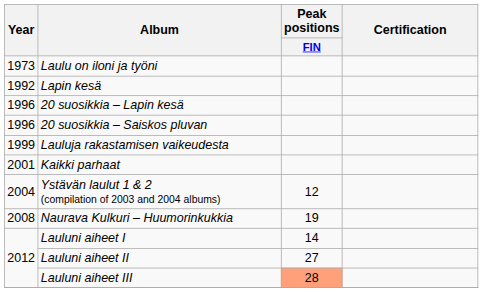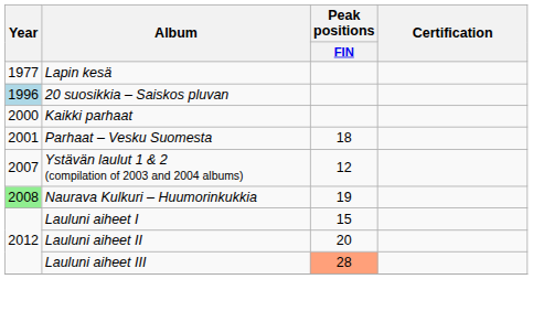 <table class="wikitable">
 <tr>
 <th align="center" rowspan="2" width="5%">Year</th>
 <th align="center" rowspan="2" width="55%">Album</th>
 <th align="center" colspan="1" width="10%">Peak positions</th>
 <th align="center" rowspan="2" width="30%">Certification</th>
 </tr>
 <tr>
 <th scope="col" style="width:3em;font-size:90%;"><a href='#'>FIN</a><br></th>
 </tr>
 <tr>
-<td style="text-align:center;">1973</td>
-<td><em>Laulu on iloni ja työni</em></td>
-<td style="text-align:center;"></td>
-<td style="text-align:center;"></td>
-</tr>
-<tr>
-<td style="text-align:center;">1992</td>
+<td style="text-align:center;">1977</td>
 <td><em>Lapin kesä</em></td>
 <td style="text-align:center;"></td>
 <td style="text-align:center;"></td>
 </tr>
 <tr>
-<td style="text-align:center;">1996</td>
-<td><em>20 suosikkia – Lapin kesä</em></td>
-<td style="text-align:center;"></td>
-<td style="text-align:center;"></td>
-</tr>
-<tr>
-<td style="text-align:center;">1996</td>
+<td style="background: lightblue; text-align:center;">1996</td>
 <td><em>20 suosikkia – Saiskos pluvan</em></td>
 <td style="text-align:center;"></td>
 <td style="text-align:center;"></td>
 </tr>
 <tr>
-<td style="text-align:center;">1999</td>
-<td><em>Lauluja rakastamisen vaikeudesta</em></td>
+<td style="text-align:center;">2000</td>
+<td><em>Kaikki parhaat</em></td>
 <td style="text-align:center;"></td>
 <td style="text-align:center;"></td>
 </tr>
 <tr>
 <td style="text-align:center;">2001</td>
-<td><em>Kaikki parhaat</em></td>
-<td style="text-align:center;"></td>
+<td><em>Parhaat – Vesku Suomesta</em></td>
+<td style="text-align:center;">18</td>
 <td style="text-align:center;"></td>
 </tr>
 <tr>
-<td style="text-align:center;">2004</td>
+<td style="text-align:center;">2007</td>
 <td><em>Ystävän laulut 1 & 2</em><br> <small>(compilation of 2003 and 2004 albums)</small></td>
 <td style="text-align:center;">12</td>
 <td style="text-align:center;"></td>
 </tr>
 <tr>
-<td style="text-align:center;">2008</td>
+<td style="background: lightgreen; text-align:center;">2008</td>
 <td><em>Naurava Kulkuri – Huumorinkukkia</em></td>
 <td style="text-align:center;">19</td>
 <td style="text-align:center;"></td>
 </tr>
 <tr>
 <td style="text-align:center;" rowspan=3>2012</td>
 <td><em>Lauluni aiheet I</em></td>
-<td style="text-align:center;">14</td>
+<td style="text-align:center;">15</td>
 <td style="text-align:center;"></td>
 </tr>
 <tr>
 <td><em>Lauluni aiheet II</em></td>
-<td style="text-align:center;">27</td>
+<td style="text-align:center;">20</td>
 <td style="text-align:center;"></td>
 </tr>
 <tr>
 <td><em>Lauluni aiheet III</em></td>
 <td style="background: lightsalmon; text-align:center;">28</td>
 <td style="text-align:center;"></td>
 </tr>
 <tr>
 </tr>
 </table>
